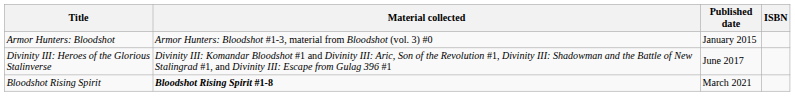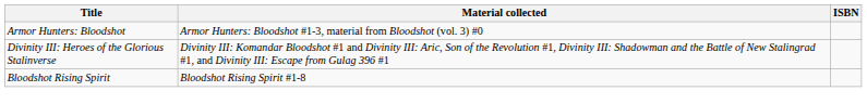 <table class="wikitable">
 <tr>
 <th>Title</th>
 <th>Material collected</th>
-<th>Published date</th>
 <th>ISBN</th>
 </tr>
 <tr>
 <td><em>Armor Hunters: Bloodshot</em></td>
 <td><em>Armor Hunters: Bloodshot</em> #1-3, material from <em>Bloodshot</em> (vol. 3) #0</td>
-<td>January 2015</td>
 <td></td>
 </tr>
 <tr>
 <td><em>Divinity III: Heroes of the Glorious Stalinverse</em></td>
 <td><em>Divinity III: Komandar Bloodshot</em> #1 and <em>Divinity III: Aric, Son of the Revolution</em> #1, <em>Divinity III: Shadowman and the Battle of New Stalingrad</em> #1, and <em>Divinity III: Escape from Gulag 396</em> #1</td>
-<td>June 2017</td>
 <td></td>
 </tr>
 <tr>
 <td><em>Bloodshot Rising Spirit</em></td>
-<td><strong><em>Bloodshot Rising Spirit</em> #1-8</strong></td>
-<td>March 2021</td>
+<td><em>Bloodshot Rising Spirit</em> #1-8</td>
 <td></td>
 </tr>
 </table>
